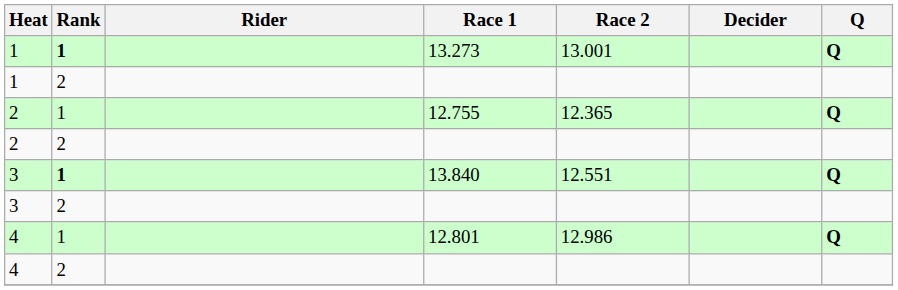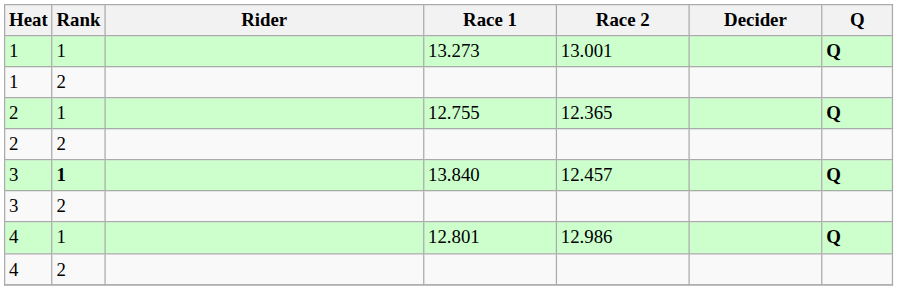 <table class="wikitable" style="font-size:95%" style="text-align:center">
 <tr>
 <th>Heat</th>
 <th>Rank</th>
 <th width=250>Rider</th>
 <th width=100>Race 1</th>
 <th width=100>Race 2</th>
 <th width=100>Decider</th>
 <th width=50>Q</th>
 </tr>
 <tr bgcolor=ccffcc>
 <td>1</td>
-<td><strong>1</strong></td>
+<td>1</td>
 <td align=left></td>
 <td>13.273</td>
 <td>13.001</td>
 <td></td>
 <td><strong>Q</strong></td>
 </tr>
 <tr>
 <td>1</td>
 <td>2</td>
 <td align=left></td>
 <td></td>
 <td></td>
 <td></td>
 <td></td>
 </tr>
 <tr bgcolor=ccffcc>
 <td>2</td>
 <td>1</td>
 <td align=left></td>
 <td>12.755</td>
 <td>12.365</td>
 <td></td>
 <td><strong>Q</strong></td>
 </tr>
 <tr>
 <td>2</td>
 <td>2</td>
 <td align=left></td>
 <td></td>
 <td></td>
 <td></td>
 <td></td>
 </tr>
 <tr bgcolor=ccffcc>
 <td>3</td>
 <td><strong>1</strong></td>
 <td align=left></td>
 <td>13.840</td>
-<td>12.551</td>
+<td>12.457</td>
 <td></td>
 <td><strong>Q</strong></td>
 </tr>
 <tr>
 <td>3</td>
 <td>2</td>
 <td align=left></td>
 <td></td>
 <td></td>
 <td></td>
 <td></td>
 </tr>
 <tr bgcolor=ccffcc>
 <td>4</td>
 <td>1</td>
 <td align=left></td>
 <td>12.801</td>
 <td>12.986</td>
 <td></td>
 <td><strong>Q</strong></td>
 </tr>
 <tr>
 <td>4</td>
 <td>2</td>
 <td align=left></td>
 <td></td>
 <td></td>
 <td></td>
 <td></td>
 </tr>
 <tr>
 </tr>
 </table>
